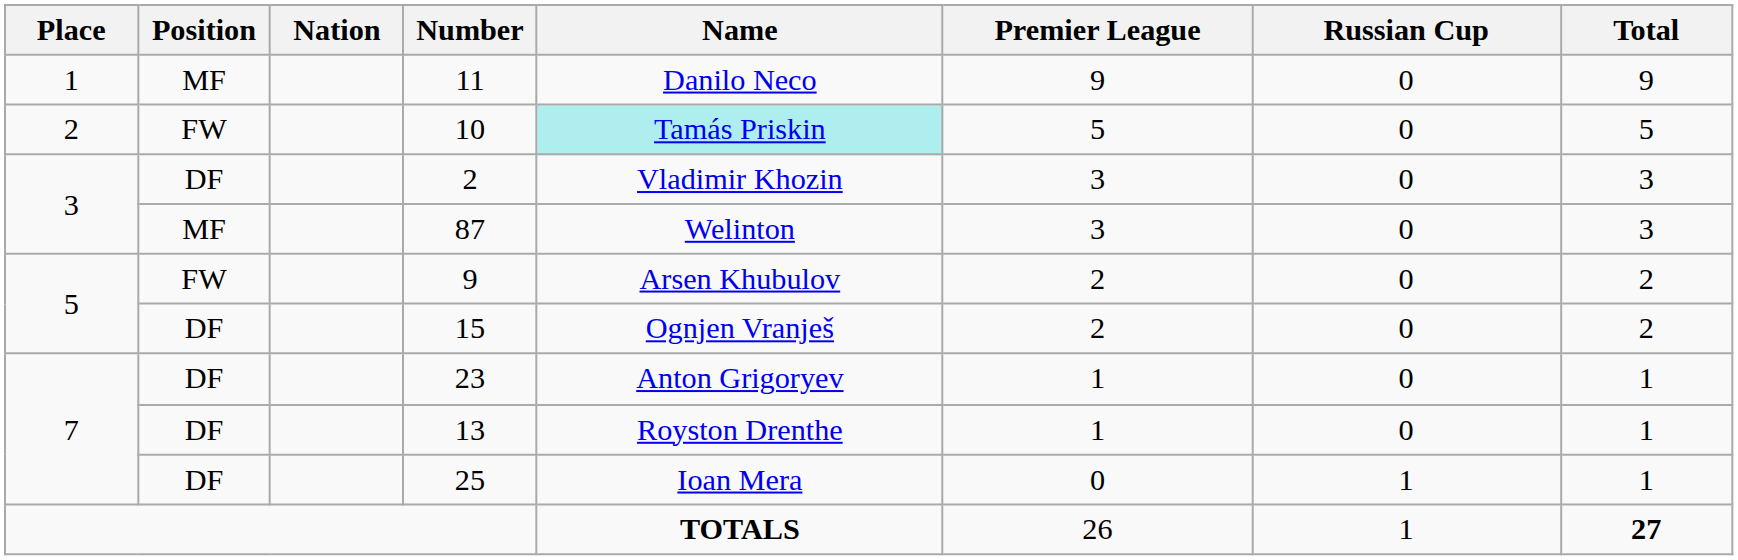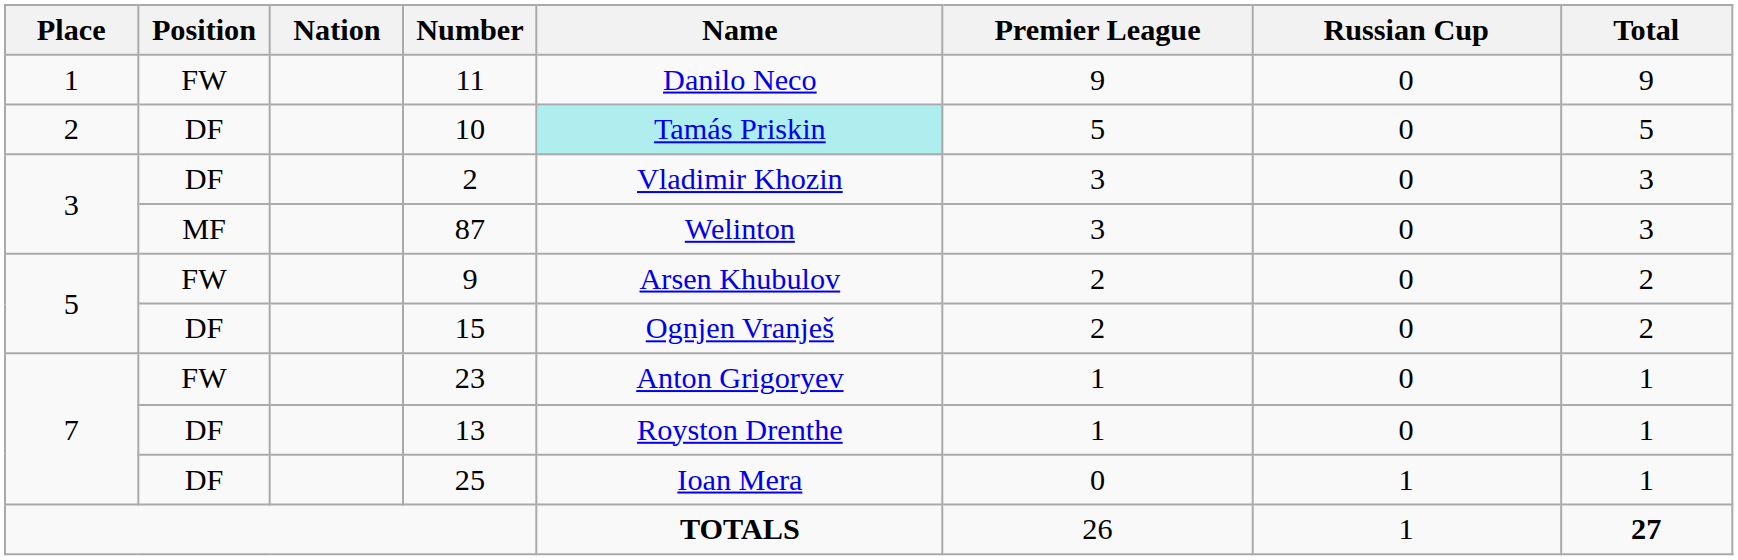 <table class="wikitable" style="font-size: 95%; text-align: center;">
 <tr>
 <th width=60>Place</th>
 <th width=60>Position</th>
 <th width=60>Nation</th>
 <th width=60>Number</th>
 <th width=200>Name</th>
 <th width=150>Premier League</th>
 <th width=150>Russian Cup</th>
 <th width=80>Total</th>
 </tr>
 <tr>
 <td>1</td>
-<td>MF</td>
+<td>FW</td>
 <td></td>
 <td>11</td>
 <td><a href='#'>Danilo Neco</a></td>
 <td>9</td>
 <td>0</td>
 <td>9</td>
 </tr>
 <tr>
 <td>2</td>
-<td>FW</td>
+<td>DF</td>
 <td></td>
 <td>10</td>
 <td style="background: paleturquoise;"><a href='#'>Tamás Priskin</a></td>
 <td>5</td>
 <td>0</td>
 <td>5</td>
 </tr>
 <tr>
 <td rowspan="2">3</td>
 <td>DF</td>
 <td></td>
 <td>2</td>
 <td><a href='#'>Vladimir Khozin</a></td>
 <td>3</td>
 <td>0</td>
 <td>3</td>
 </tr>
 <tr>
 <td>MF</td>
 <td></td>
 <td>87</td>
 <td><a href='#'>Welinton</a></td>
 <td>3</td>
 <td>0</td>
 <td>3</td>
 </tr>
 <tr>
 <td rowspan="2">5</td>
 <td>FW</td>
 <td></td>
 <td>9</td>
 <td><a href='#'>Arsen Khubulov</a></td>
 <td>2</td>
 <td>0</td>
 <td>2</td>
 </tr>
 <tr>
 <td>DF</td>
 <td></td>
 <td>15</td>
 <td><a href='#'>Ognjen Vranješ</a></td>
 <td>2</td>
 <td>0</td>
 <td>2</td>
 </tr>
 <tr>
 <td rowspan="3">7</td>
-<td>DF</td>
+<td>FW</td>
 <td></td>
 <td>23</td>
 <td><a href='#'>Anton Grigoryev</a></td>
 <td>1</td>
 <td>0</td>
 <td>1</td>
 </tr>
 <tr>
 <td>DF</td>
 <td></td>
 <td>13</td>
 <td><a href='#'>Royston Drenthe</a></td>
 <td>1</td>
 <td>0</td>
 <td>1</td>
 </tr>
 <tr>
 <td>DF</td>
 <td></td>
 <td>25</td>
 <td><a href='#'>Ioan Mera</a></td>
 <td>0</td>
 <td>1</td>
 <td>1</td>
 </tr>
 <tr>
 <td colspan="4"></td>
 <td><strong>TOTALS</strong></td>
 <td>26</td>
 <td>1</td>
 <td><strong>27</strong></td>
 </tr>
 </table>
